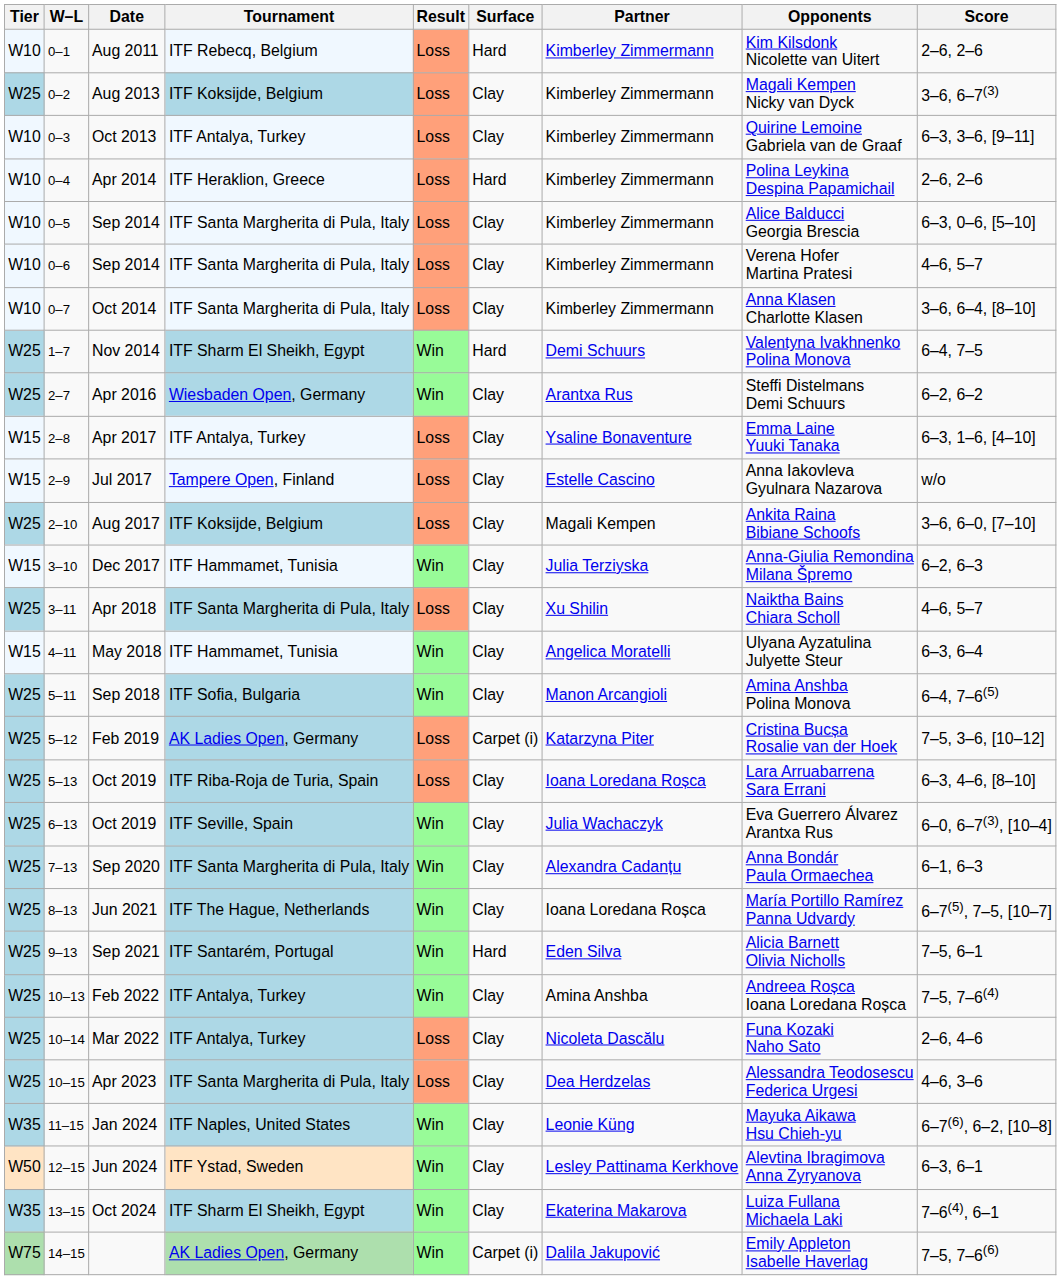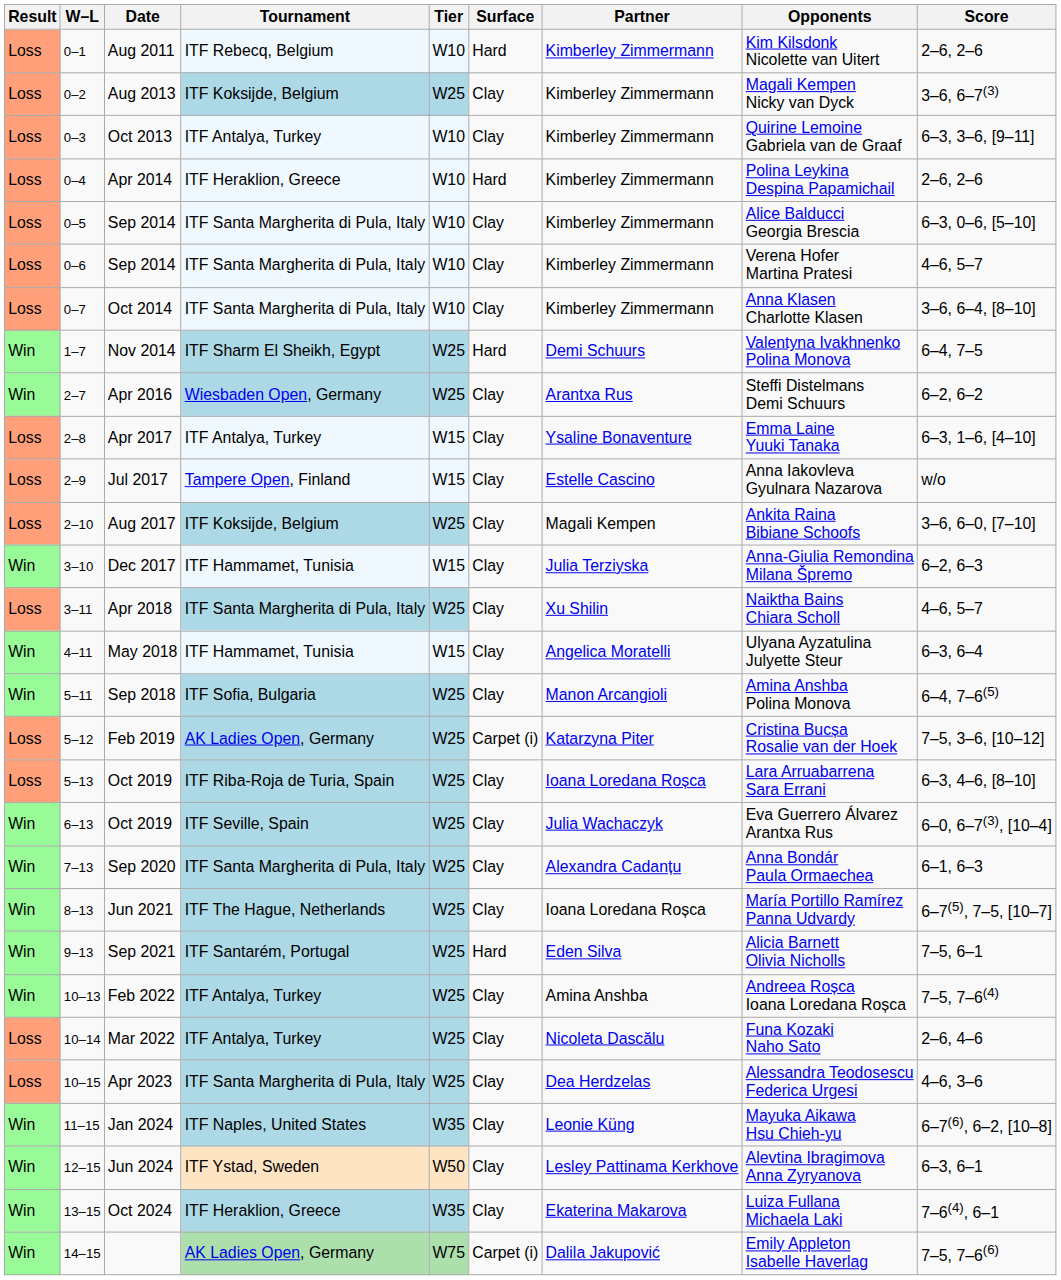 <table class="sortable wikitable">
 <tr>
-<th>Tier</th>
+<th>Result</th>
 <th class="unsortable">W–L</th>
 <th>Date</th>
 <th>Tournament</th>
-<th>Result</th>
+<th>Tier</th>
 <th>Surface</th>
 <th>Partner</th>
 <th>Opponents</th>
 <th class="unsortable">Score</th>
 </tr>
 <tr>
-<td style="background:#f0f8ff;">W10</td>
+<td style="background:#ffa07a;">Loss</td>
 <td><small>0–1</small></td>
 <td>Aug 2011</td>
 <td style="background:#f0f8ff;">ITF Rebecq, Belgium</td>
-<td style="background:#ffa07a;">Loss</td>
+<td style="background:#f0f8ff;">W10</td>
 <td>Hard</td>
 <td> <a href='#'>Kimberley Zimmermann</a></td>
 <td> <a href='#'>Kim Kilsdonk</a> <br>  Nicolette van Uitert</td>
 <td>2–6, 2–6</td>
 </tr>
 <tr>
-<td style="background:lightblue;">W25</td>
+<td style="background:#ffa07a;">Loss</td>
 <td><small>0–2</small></td>
 <td>Aug 2013</td>
 <td style="background:lightblue;">ITF Koksijde, Belgium</td>
-<td style="background:#ffa07a;">Loss</td>
+<td style="background:lightblue;">W25</td>
 <td>Clay</td>
 <td> Kimberley Zimmermann</td>
 <td> <a href='#'>Magali Kempen</a> <br>  Nicky van Dyck</td>
 <td>3–6, 6–7<sup>(3)</sup></td>
 </tr>
 <tr>
-<td style="background:#f0f8ff;">W10</td>
+<td style="background:#ffa07a;">Loss</td>
 <td><small>0–3</small></td>
 <td>Oct 2013</td>
 <td style="background:#f0f8ff;">ITF Antalya, Turkey</td>
-<td style="background:#ffa07a;">Loss</td>
+<td style="background:#f0f8ff;">W10</td>
 <td>Clay</td>
 <td> Kimberley Zimmermann</td>
 <td> <a href='#'>Quirine Lemoine</a> <br>  Gabriela van de Graaf</td>
 <td>6–3, 3–6, [9–11]</td>
 </tr>
 <tr>
-<td style="background:#f0f8ff;">W10</td>
+<td style="background:#ffa07a;">Loss</td>
 <td><small>0–4</small></td>
 <td>Apr 2014</td>
 <td style="background:#f0f8ff;">ITF Heraklion, Greece</td>
-<td style="background:#ffa07a;">Loss</td>
+<td style="background:#f0f8ff;">W10</td>
 <td>Hard</td>
 <td> Kimberley Zimmermann</td>
 <td> <a href='#'>Polina Leykina</a> <br>  <a href='#'>Despina Papamichail</a></td>
 <td>2–6, 2–6</td>
 </tr>
 <tr>
-<td style="background:#f0f8ff;">W10</td>
+<td style="background:#ffa07a;">Loss</td>
 <td><small>0–5</small></td>
 <td>Sep 2014</td>
 <td style="background:#f0f8ff;">ITF Santa Margherita di Pula, Italy</td>
-<td style="background:#ffa07a;">Loss</td>
+<td style="background:#f0f8ff;">W10</td>
 <td>Clay</td>
 <td> Kimberley Zimmermann</td>
 <td> <a href='#'>Alice Balducci</a> <br>  Georgia Brescia</td>
 <td>6–3, 0–6, [5–10]</td>
 </tr>
 <tr>
-<td style="background:#f0f8ff;">W10</td>
+<td style="background:#ffa07a;">Loss</td>
 <td><small>0–6</small></td>
 <td>Sep 2014</td>
 <td style="background:#f0f8ff;">ITF Santa Margherita di Pula, Italy</td>
-<td style="background:#ffa07a;">Loss</td>
+<td style="background:#f0f8ff;">W10</td>
 <td>Clay</td>
 <td> Kimberley Zimmermann</td>
 <td> Verena Hofer <br>  Martina Pratesi</td>
 <td>4–6, 5–7</td>
 </tr>
 <tr>
-<td style="background:#f0f8ff;">W10</td>
+<td style="background:#ffa07a;">Loss</td>
 <td><small>0–7</small></td>
 <td>Oct 2014</td>
 <td style="background:#f0f8ff;">ITF Santa Margherita di Pula, Italy</td>
-<td style="background:#ffa07a;">Loss</td>
+<td style="background:#f0f8ff;">W10</td>
 <td>Clay</td>
 <td> Kimberley Zimmermann</td>
 <td> <a href='#'>Anna Klasen</a> <br>  Charlotte Klasen</td>
 <td>3–6, 6–4, [8–10]</td>
 </tr>
 <tr>
-<td style="background:lightblue;">W25</td>
+<td style="background:#98fb98;">Win</td>
 <td><small>1–7</small></td>
 <td>Nov 2014</td>
 <td style="background:lightblue;">ITF Sharm El Sheikh, Egypt</td>
-<td style="background:#98fb98;">Win</td>
+<td style="background:lightblue;">W25</td>
 <td>Hard</td>
 <td> <a href='#'>Demi Schuurs</a></td>
 <td> <a href='#'>Valentyna Ivakhnenko</a> <br>  <a href='#'>Polina Monova</a></td>
 <td>6–4, 7–5</td>
 </tr>
 <tr>
-<td style="background:lightblue;">W25</td>
+<td style="background:#98fb98;">Win</td>
 <td><small>2–7</small></td>
 <td>Apr 2016</td>
 <td style="background:lightblue;"><a href='#'>Wiesbaden Open</a>, Germany</td>
-<td style="background:#98fb98;">Win</td>
+<td style="background:lightblue;">W25</td>
 <td>Clay</td>
 <td> <a href='#'>Arantxa Rus</a></td>
 <td> Steffi Distelmans <br>  Demi Schuurs</td>
 <td>6–2, 6–2</td>
 </tr>
 <tr>
-<td style="background:#f0f8ff;">W15</td>
+<td style="background:#ffa07a;">Loss</td>
 <td><small>2–8</small></td>
 <td>Apr 2017</td>
 <td style="background:#f0f8ff;">ITF Antalya, Turkey</td>
-<td style="background:#ffa07a;">Loss</td>
+<td style="background:#f0f8ff;">W15</td>
 <td>Clay</td>
 <td> <a href='#'>Ysaline Bonaventure</a></td>
 <td> <a href='#'>Emma Laine</a> <br>  <a href='#'>Yuuki Tanaka</a></td>
 <td>6–3, 1–6, [4–10]</td>
 </tr>
 <tr>
-<td style="background:#f0f8ff;">W15</td>
+<td style="background:#ffa07a;">Loss</td>
 <td><small>2–9</small></td>
 <td>Jul 2017</td>
 <td style="background:#f0f8ff;"><a href='#'>Tampere Open</a>, Finland</td>
-<td style="background:#ffa07a;">Loss</td>
+<td style="background:#f0f8ff;">W15</td>
 <td>Clay</td>
 <td> <a href='#'>Estelle Cascino</a></td>
 <td> Anna Iakovleva <br>  Gyulnara Nazarova</td>
 <td>w/o</td>
 </tr>
 <tr>
-<td style="background:lightblue;">W25</td>
+<td style="background:#ffa07a;">Loss</td>
 <td><small>2–10</small></td>
 <td>Aug 2017</td>
 <td style="background:lightblue;">ITF Koksijde, Belgium</td>
-<td style="background:#ffa07a;">Loss</td>
+<td style="background:lightblue;">W25</td>
 <td>Clay</td>
 <td> Magali Kempen</td>
 <td> <a href='#'>Ankita Raina</a> <br>  <a href='#'>Bibiane Schoofs</a></td>
 <td>3–6, 6–0, [7–10]</td>
 </tr>
 <tr>
-<td style="background:#f0f8ff;">W15</td>
+<td style="background:#98fb98;">Win</td>
 <td><small>3–10</small></td>
 <td>Dec 2017</td>
 <td style="background:#f0f8ff;">ITF Hammamet, Tunisia</td>
-<td style="background:#98fb98;">Win</td>
+<td style="background:#f0f8ff;">W15</td>
 <td>Clay</td>
 <td> <a href='#'>Julia Terziyska</a></td>
 <td> <a href='#'>Anna-Giulia Remondina</a> <br>  <a href='#'>Milana Špremo</a></td>
 <td>6–2, 6–3</td>
 </tr>
 <tr>
-<td style="background:lightblue;">W25</td>
+<td style="background:#ffa07a;">Loss</td>
 <td><small>3–11</small></td>
 <td>Apr 2018</td>
 <td style="background:lightblue;">ITF Santa Margherita di Pula, Italy</td>
-<td style="background:#ffa07a;">Loss</td>
+<td style="background:lightblue;">W25</td>
 <td>Clay</td>
 <td> <a href='#'>Xu Shilin</a></td>
 <td> <a href='#'>Naiktha Bains</a> <br>  <a href='#'>Chiara Scholl</a></td>
 <td>4–6, 5–7</td>
 </tr>
 <tr>
-<td style="background:#f0f8ff;">W15</td>
+<td style="background:#98fb98;">Win</td>
 <td><small>4–11</small></td>
 <td>May 2018</td>
 <td style="background:#f0f8ff;">ITF Hammamet, Tunisia</td>
-<td style="background:#98fb98;">Win</td>
+<td style="background:#f0f8ff;">W15</td>
 <td>Clay</td>
 <td> <a href='#'>Angelica Moratelli</a></td>
 <td> Ulyana Ayzatulina <br>  Julyette Steur</td>
 <td>6–3, 6–4</td>
 </tr>
 <tr>
-<td style="background:lightblue;">W25</td>
+<td style="background:#98fb98;">Win</td>
 <td><small>5–11</small></td>
 <td>Sep 2018</td>
 <td style="background:lightblue;">ITF Sofia, Bulgaria</td>
-<td style="background:#98fb98;">Win</td>
+<td style="background:lightblue;">W25</td>
 <td>Clay</td>
 <td> <a href='#'>Manon Arcangioli</a></td>
 <td> <a href='#'>Amina Anshba</a> <br>  Polina Monova</td>
 <td>6–4, 7–6<sup>(5)</sup></td>
 </tr>
 <tr>
-<td style="background:lightblue;">W25</td>
+<td style="background:#ffa07a;">Loss</td>
 <td><small>5–12</small></td>
 <td>Feb 2019</td>
 <td style="background:lightblue;"><a href='#'>AK Ladies Open</a>, Germany</td>
-<td style="background:#ffa07a;">Loss</td>
+<td style="background:lightblue;">W25</td>
 <td>Carpet (i)</td>
 <td> <a href='#'>Katarzyna Piter</a></td>
 <td> <a href='#'>Cristina Bucșa</a> <br>  <a href='#'>Rosalie van der Hoek</a></td>
 <td>7–5, 3–6, [10–12]</td>
 </tr>
 <tr>
-<td style="background:lightblue;">W25</td>
+<td style="background:#ffa07a;">Loss</td>
 <td><small>5–13</small></td>
 <td>Oct 2019</td>
 <td style="background:lightblue;">ITF Riba-Roja de Turia, Spain</td>
-<td style="background:#ffa07a;">Loss</td>
+<td style="background:lightblue;">W25</td>
 <td>Clay</td>
 <td> <a href='#'>Ioana Loredana Roșca</a></td>
 <td> <a href='#'>Lara Arruabarrena</a> <br>  <a href='#'>Sara Errani</a></td>
 <td>6–3, 4–6, [8–10]</td>
 </tr>
 <tr>
-<td style="background:lightblue;">W25</td>
+<td style="background:#98fb98;">Win</td>
 <td><small>6–13</small></td>
 <td>Oct 2019</td>
 <td style="background:lightblue;">ITF Seville, Spain</td>
-<td style="background:#98fb98;">Win</td>
+<td style="background:lightblue;">W25</td>
 <td>Clay</td>
 <td> <a href='#'>Julia Wachaczyk</a></td>
 <td> Eva Guerrero Álvarez <br>  Arantxa Rus</td>
 <td>6–0, 6–7<sup>(3)</sup>, [10–4]</td>
 </tr>
 <tr>
-<td style="background:lightblue;">W25</td>
+<td style="background:#98fb98;">Win</td>
 <td><small>7–13</small></td>
 <td>Sep 2020</td>
 <td style="background:lightblue;">ITF Santa Margherita di Pula, Italy</td>
-<td style="background:#98fb98;">Win</td>
+<td style="background:lightblue;">W25</td>
 <td>Clay</td>
 <td> <a href='#'>Alexandra Cadanțu</a></td>
 <td> <a href='#'>Anna Bondár</a> <br>  <a href='#'>Paula Ormaechea</a></td>
 <td>6–1, 6–3</td>
 </tr>
 <tr>
-<td style="background:lightblue;">W25</td>
+<td style="background:#98fb98;">Win</td>
 <td><small>8–13</small></td>
 <td>Jun 2021</td>
 <td style="background:lightblue;">ITF The Hague, Netherlands</td>
-<td style="background:#98fb98;">Win</td>
+<td style="background:lightblue;">W25</td>
 <td>Clay</td>
 <td> Ioana Loredana Roșca</td>
 <td> <a href='#'>María Portillo Ramírez</a> <br>  <a href='#'>Panna Udvardy</a></td>
 <td>6–7<sup>(5)</sup>, 7–5, [10–7]</td>
 </tr>
 <tr>
-<td style="background:lightblue;">W25</td>
+<td style="background:#98fb98;">Win</td>
 <td><small>9–13</small></td>
 <td>Sep 2021</td>
 <td style="background:lightblue;">ITF Santarém, Portugal</td>
-<td style="background:#98fb98;">Win</td>
+<td style="background:lightblue;">W25</td>
 <td>Hard</td>
 <td> <a href='#'>Eden Silva</a></td>
 <td> <a href='#'>Alicia Barnett</a> <br>  <a href='#'>Olivia Nicholls</a></td>
 <td>7–5, 6–1</td>
 </tr>
 <tr>
-<td style="background:lightblue;">W25</td>
+<td style="background:#98fb98;">Win</td>
 <td><small>10–13</small></td>
 <td>Feb 2022</td>
 <td style="background:lightblue;">ITF Antalya, Turkey</td>
-<td style="background:#98fb98;">Win</td>
+<td style="background:lightblue;">W25</td>
 <td>Clay</td>
 <td> Amina Anshba</td>
 <td> <a href='#'>Andreea Roșca</a> <br>  Ioana Loredana Roșca</td>
 <td>7–5, 7–6<sup>(4)</sup></td>
 </tr>
 <tr>
-<td style="background:lightblue;">W25</td>
+<td style="background:#ffa07a;">Loss</td>
 <td><small>10–14</small></td>
 <td>Mar 2022</td>
 <td style="background:lightblue;">ITF Antalya, Turkey</td>
-<td style="background:#ffa07a;">Loss</td>
+<td style="background:lightblue;">W25</td>
 <td>Clay</td>
 <td> <a href='#'>Nicoleta Dascălu</a></td>
 <td> <a href='#'>Funa Kozaki</a> <br>  <a href='#'>Naho Sato</a></td>
 <td>2–6, 4–6</td>
 </tr>
 <tr>
-<td style="background:lightblue;">W25</td>
+<td style="background:#ffa07a;">Loss</td>
 <td><small>10–15</small></td>
 <td>Apr 2023</td>
 <td style="background:lightblue;">ITF Santa Margherita di Pula, Italy</td>
-<td style="background:#ffa07a;">Loss</td>
+<td style="background:lightblue;">W25</td>
 <td>Clay</td>
 <td> <a href='#'>Dea Herdzelas</a></td>
 <td> <a href='#'>Alessandra Teodosescu</a> <br>  <a href='#'>Federica Urgesi</a></td>
 <td>4–6, 3–6</td>
 </tr>
 <tr>
-<td style="background:lightblue;">W35</td>
+<td style="background:#98fb98;">Win</td>
 <td><small>11–15</small></td>
 <td>Jan 2024</td>
 <td style="background:lightblue;">ITF Naples, United States</td>
-<td style="background:#98fb98;">Win</td>
+<td style="background:lightblue;">W35</td>
 <td>Clay</td>
 <td> <a href='#'>Leonie Küng</a></td>
 <td> <a href='#'>Mayuka Aikawa</a> <br>  <a href='#'>Hsu Chieh-yu</a></td>
 <td>6–7<sup>(6)</sup>, 6–2, [10–8]</td>
 </tr>
 <tr>
-<td style="background:#ffe4c4;">W50</td>
+<td style="background:#98fb98;">Win</td>
 <td><small>12–15</small></td>
 <td>Jun 2024</td>
 <td style="background:#ffe4c4;">ITF Ystad, Sweden</td>
-<td style="background:#98fb98;">Win</td>
+<td style="background:#ffe4c4;">W50</td>
 <td>Clay</td>
 <td> <a href='#'>Lesley Pattinama Kerkhove</a></td>
 <td> <a href='#'>Alevtina Ibragimova</a> <br>  <a href='#'>Anna Zyryanova</a></td>
 <td>6–3, 6–1</td>
 </tr>
 <tr>
-<td style="background:lightblue;">W35</td>
+<td style="background:#98fb98;">Win</td>
 <td><small>13–15</small></td>
 <td>Oct 2024</td>
-<td style="background:lightblue;">ITF Sharm El Sheikh, Egypt</td>
-<td style="background:#98fb98;">Win</td>
+<td style="background:lightblue;">ITF Heraklion, Greece</td>
+<td style="background:lightblue;">W35</td>
 <td>Clay</td>
 <td> <a href='#'>Ekaterina Makarova</a></td>
 <td> <a href='#'>Luiza Fullana</a> <br>  <a href='#'>Michaela Laki</a></td>
 <td>7–6<sup>(4)</sup>, 6–1</td>
 </tr>
 <tr>
-<td style="background:#addfad;">W75</td>
+<td style="background:#98fb98;">Win</td>
 <td><small>14–15</small></td>
 <td></td>
 <td style="background:#addfad;"><a href='#'>AK Ladies Open</a>, Germany</td>
-<td style="background:#98fb98;">Win</td>
+<td style="background:#addfad;">W75</td>
 <td>Carpet (i)</td>
 <td> <a href='#'>Dalila Jakupović</a></td>
 <td> <a href='#'>Emily Appleton</a> <br>  <a href='#'>Isabelle Haverlag</a></td>
 <td>7–5, 7–6<sup>(6)</sup></td>
 </tr>
 </table>
